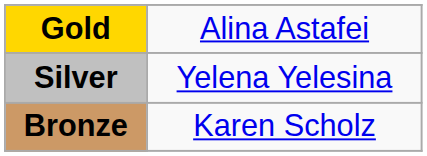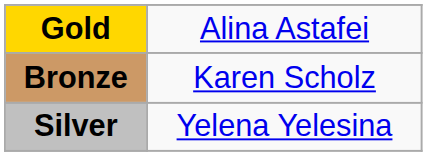 <table class="wikitable" style="text-align:center; " width="35%">
 <tr>
 <td bgcolor="gold"><strong>Gold</strong></td>
 <td><a href='#'>Alina Astafei</a><br>  <small><em></em></small></td>
 </tr>
 <tr>
+<td bgcolor="CC9966"><strong>Bronze</strong></td>
+<td><a href='#'>Karen Scholz</a><br>  <small><em></em></small></td>
+</tr>
+<tr>
 <td bgcolor="silver"><strong>Silver</strong></td>
 <td><a href='#'>Yelena Yelesina</a><br>  <small><em></em></small></td>
 </tr>
-<tr>
-<td bgcolor="CC9966"><strong>Bronze</strong></td>
-<td><a href='#'>Karen Scholz</a><br>  <small><em></em></small></td>
-</tr>
 </table>
